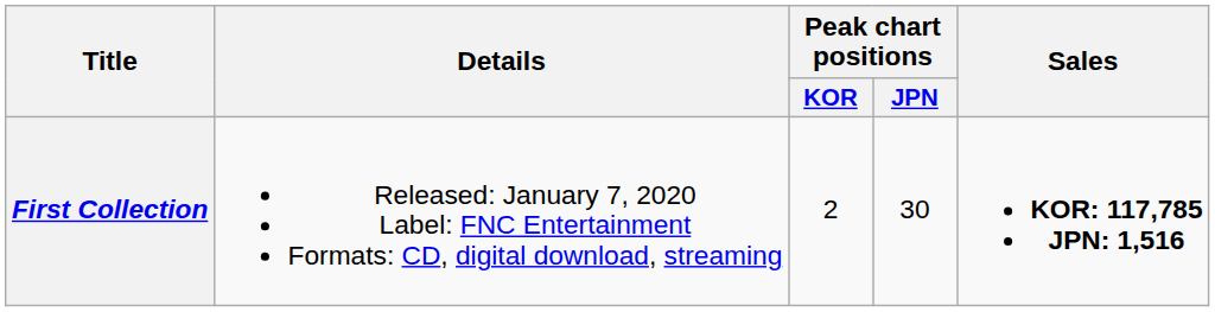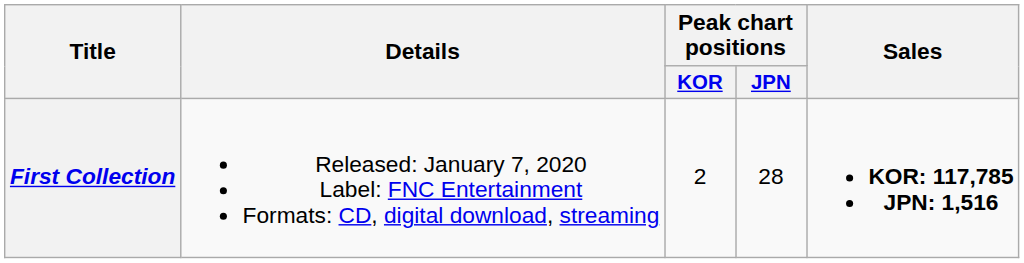 <table class="wikitable plainrowheaders" style="text-align:center">
 <tr>
 <th scope="col" rowspan="2">Title</th>
 <th scope="col" rowspan="2">Details</th>
 <th scope="col" colspan="2">Peak chart positions</th>
 <th scope="col" rowspan="2">Sales</th>
 </tr>
 <tr>
 <th scope="col" style="width:3em;font-size:90%"><a href='#'>KOR</a><br></th>
 <th scope="col" style="width:3em;font-size:90%"><a href='#'>JPN</a><br></th>
 </tr>
 <tr>
 <th scope="row"><em><a href='#'>First Collection</a></em></th>
 <td><br><ul><li>Released: January 7, 2020</li><li>Label: <a href='#'>FNC Entertainment</a></li><li>Formats: <a href='#'>CD</a>, <a href='#'>digital download</a>, <a href='#'>streaming</a></li></ul></td>
 <td>2</td>
-<td>30</td>
+<td>28</td>
 <td><strong><br><ul><li>KOR: 117,785</li><li>JPN: 1,516 </li></ul></strong></td>
 </tr>
 </table>
